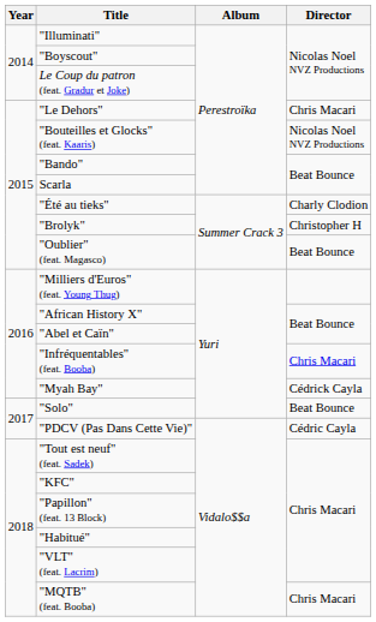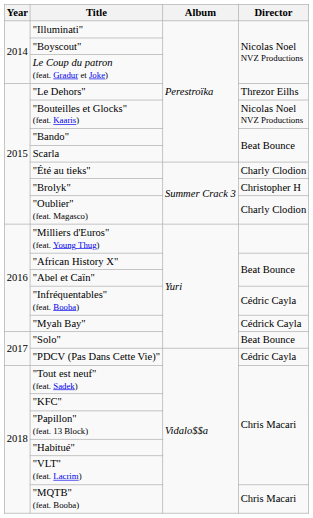 <table class="wikitable">
 <tr>
 <th>Year</th>
 <th>Title</th>
 <th>Album</th>
 <th>Director</th>
 </tr>
 <tr>
 <td rowspan="3">2014</td>
 <td>"Illuminati"</td>
 <td rowspan="7"><em>Perestroïka</em></td>
 <td rowspan="3">Nicolas Noel <br> <small>NVZ Productions</small></td>
 </tr>
 <tr>
 <td>"Boyscout"</td>
 </tr>
 <tr>
 <td><em>Le Coup du patron</em><br> <small>(feat. <a href='#'>Gradur</a> et <a href='#'>Joke</a>)</small></td>
 </tr>
 <tr>
 <td rowspan="7">2015</td>
 <td>"Le Dehors"</td>
-<td>Chris Macari</td>
+<td>Threzor Eilhs</td>
 </tr>
 <tr>
 <td>"Bouteilles et Glocks" <br> <small>(feat. <a href='#'>Kaaris</a>)</small></td>
 <td>Nicolas Noel<br><small>NVZ Productions</small></td>
 </tr>
 <tr>
 <td>"Bando"</td>
 <td rowspan="2">Beat Bounce</td>
 </tr>
 <tr>
 <td>Scarla</td>
 </tr>
 <tr>
 <td>"Été au tieks"</td>
 <td rowspan="3"><em>Summer Crack 3</em></td>
 <td>Charly Clodion</td>
 </tr>
 <tr>
 <td>"Brolyk"</td>
 <td>Christopher H</td>
 </tr>
 <tr>
 <td>"Oublier" <br> <small>(feat. Magasco)</small></td>
-<td>Beat Bounce</td>
+<td>Charly Clodion</td>
 </tr>
 <tr>
 <td rowspan="5">2016</td>
 <td>"Milliers d'Euros" <br> <small>(feat. <a href='#'>Young Thug</a>)</small></td>
 <td rowspan="6"><em>Yuri</em></td>
 <td></td>
 </tr>
 <tr>
 <td>"African History X"</td>
 <td rowspan="2">Beat Bounce</td>
 </tr>
 <tr>
 <td>"Abel et Caïn"</td>
 </tr>
 <tr>
 <td>"Infréquentables" <br> <small>(feat. <a href='#'>Booba</a>)</small></td>
-<td><a href='#'>Chris Macari</a></td>
+<td>Cédric Cayla</td>
 </tr>
 <tr>
 <td>"Myah Bay"</td>
 <td>Cédrick Cayla</td>
 </tr>
 <tr>
 <td rowspan="2">2017</td>
 <td>"Solo"</td>
 <td>Beat Bounce</td>
 </tr>
 <tr>
 <td>"PDCV (Pas Dans Cette Vie)"</td>
 <td rowspan="7"><em>Vidalo$$a</em></td>
 <td>Cédric Cayla</td>
 </tr>
 <tr>
 <td rowspan="6">2018</td>
 <td>"Tout est neuf" <br> <small>(feat. <a href='#'>Sadek</a>)</small></td>
 <td rowspan="5">Chris Macari</td>
 </tr>
 <tr>
 <td>"KFC"</td>
 </tr>
 <tr>
 <td>"Papillon" <br> <small>(feat. 13 Block)</small></td>
 </tr>
 <tr>
 <td>"Habitué"</td>
 </tr>
 <tr>
 <td>"VLT" <br> <small>(feat. <a href='#'>Lacrim</a>)</small></td>
 </tr>
 <tr>
 <td>"MQTB" <br> <small>(feat. Booba)</small></td>
 <td>Chris Macari</td>
 </tr>
 </table>
